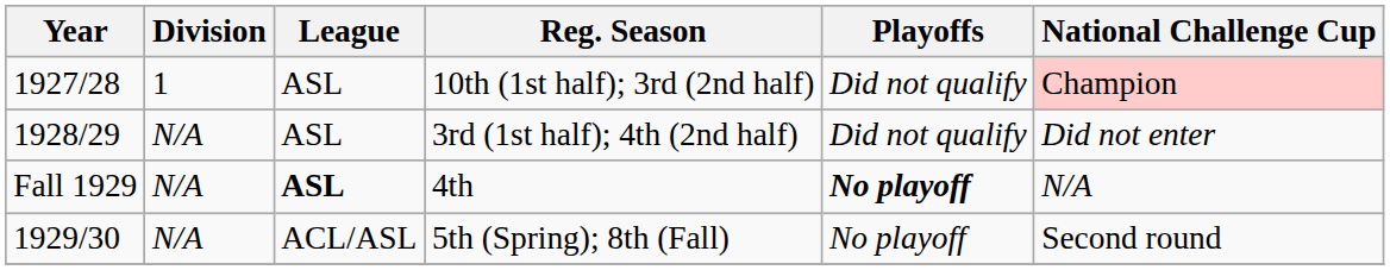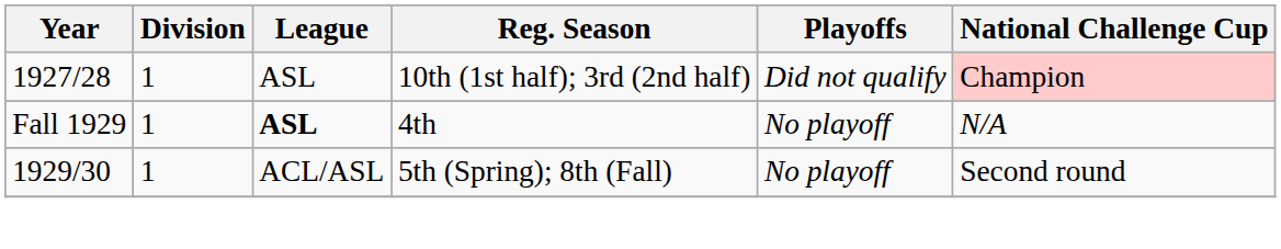 <table class="wikitable">
 <tr>
 <th>Year</th>
 <th>Division</th>
 <th>League</th>
 <th>Reg. Season</th>
 <th>Playoffs</th>
 <th>National Challenge Cup</th>
 </tr>
 <tr>
 <td>1927/28</td>
 <td>1</td>
 <td>ASL</td>
 <td>10th (1st half); 3rd (2nd half)</td>
 <td><em>Did not qualify</em></td>
 <td bgcolor="FFCBCB">Champion</td>
 </tr>
 <tr>
-<td>1928/29</td>
-<td><em>N/A</em></td>
-<td>ASL</td>
-<td>3rd (1st half); 4th (2nd half)</td>
-<td><em>Did not qualify</em></td>
-<td><em>Did not enter</em></td>
-</tr>
-<tr>
 <td>Fall 1929</td>
-<td><em>N/A</em></td>
+<td>1</td>
 <td><strong>ASL</strong></td>
 <td>4th</td>
-<td><strong><em>No playoff</em></strong></td>
+<td><em>No playoff</em></td>
 <td><em>N/A</em></td>
 </tr>
 <tr>
 <td>1929/30</td>
-<td><em>N/A</em></td>
+<td>1</td>
 <td>ACL/ASL</td>
 <td>5th (Spring); 8th (Fall)</td>
 <td><em>No playoff</em></td>
 <td>Second round</td>
 </tr>
 <tr>
 </tr>
 </table>
